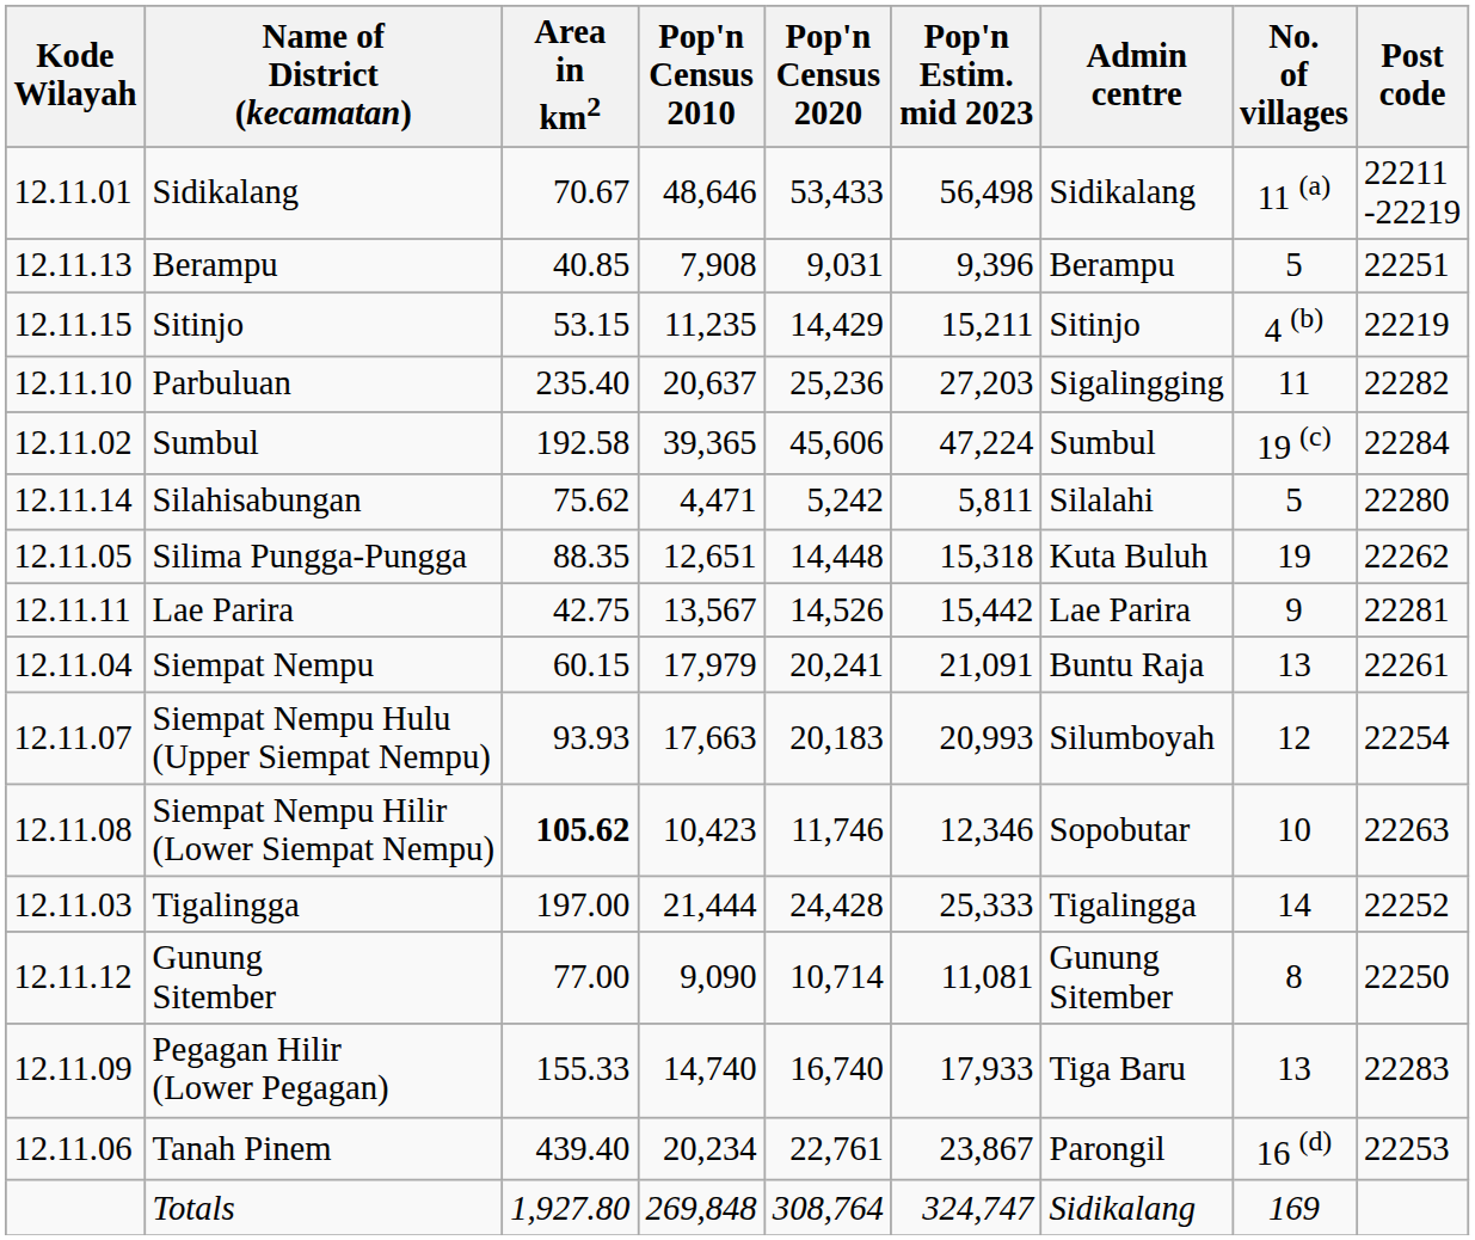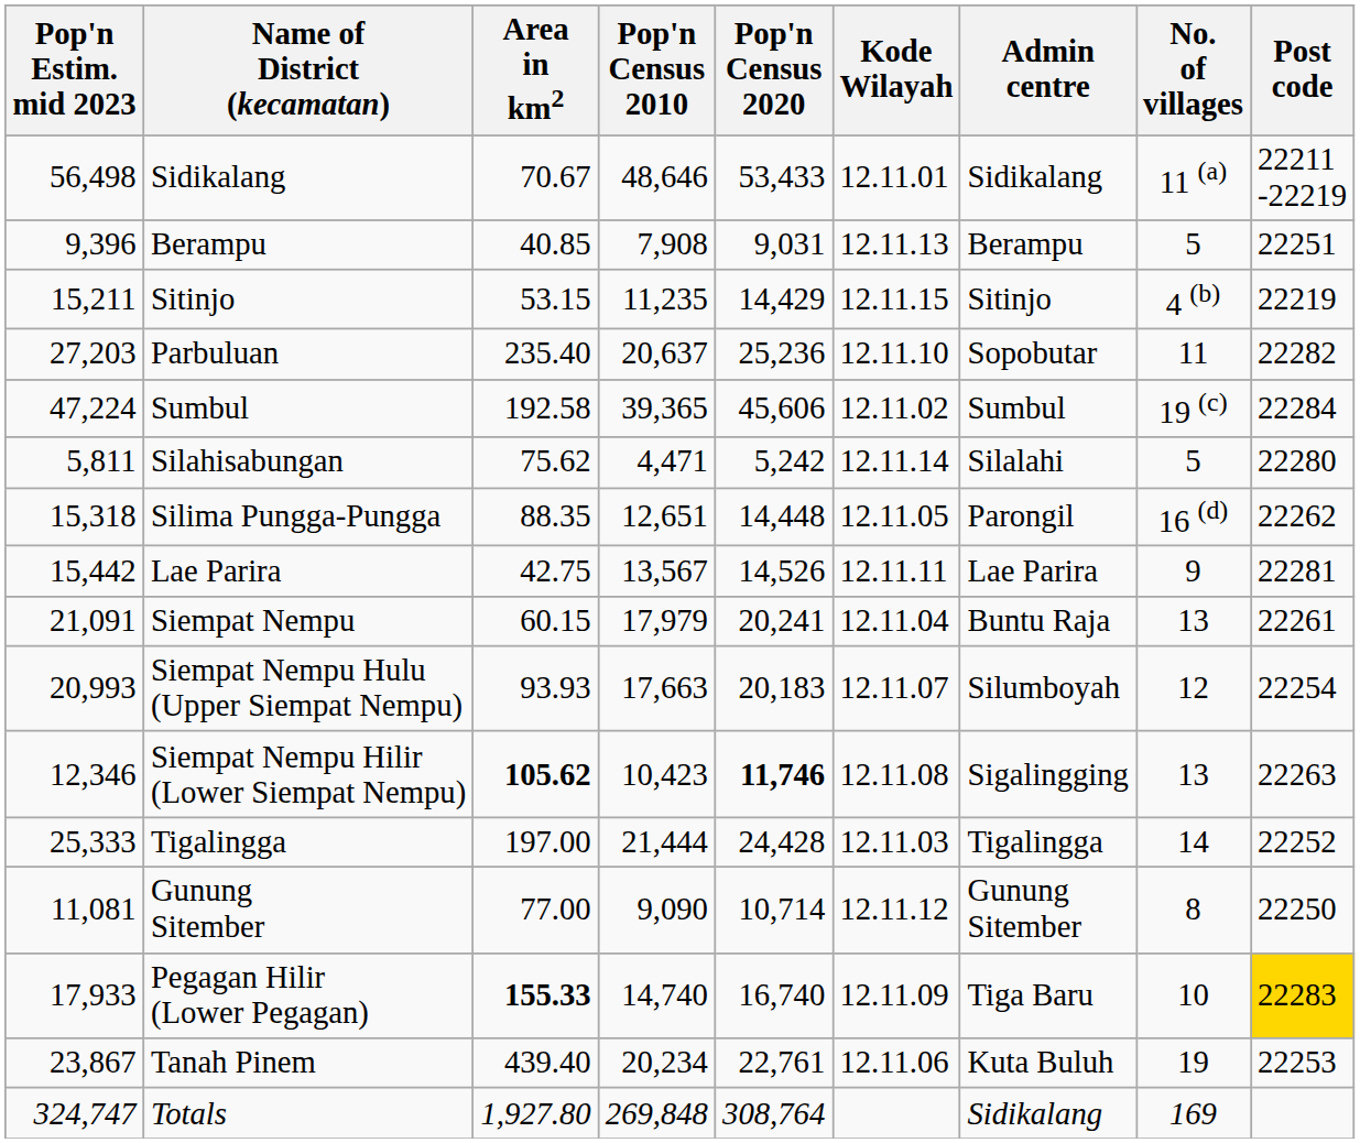 <table class="sortable wikitable">
 <tr>
-<th>Kode <br>Wilayah</th>
+<th>Pop'n<br>Estim.<br>mid 2023</th>
 <th>Name of<br>District<br>(<em>kecamatan</em>)</th>
 <th>Area<br>in <br>km<sup>2</sup></th>
 <th>Pop'n<br>Census<br>2010</th>
 <th>Pop'n<br>Census<br>2020</th>
-<th>Pop'n<br>Estim.<br>mid 2023</th>
+<th>Kode <br>Wilayah</th>
 <th>Admin<br> centre</th>
 <th>No.<br>of<br>villages</th>
 <th>Post<br>code</th>
 </tr>
 <tr>
-<td>12.11.01</td>
+<td align="right">56,498</td>
 <td>Sidikalang</td>
 <td align="right">70.67</td>
 <td align="right">48,646</td>
 <td align="right">53,433</td>
-<td align="right">56,498</td>
+<td>12.11.01</td>
 <td>Sidikalang</td>
 <td align="center">11 <sup>(a)</sup></td>
 <td>22211<br>-22219</td>
 </tr>
 <tr>
-<td>12.11.13</td>
+<td align="right">9,396</td>
 <td>Berampu</td>
 <td align="right">40.85</td>
 <td align="right">7,908</td>
 <td align="right">9,031</td>
-<td align="right">9,396</td>
+<td>12.11.13</td>
 <td>Berampu</td>
 <td align="center">5</td>
 <td>22251</td>
 </tr>
 <tr>
-<td>12.11.15</td>
+<td align="right">15,211</td>
 <td>Sitinjo</td>
 <td align="right">53.15</td>
 <td align="right">11,235</td>
 <td align="right">14,429</td>
-<td align="right">15,211</td>
+<td>12.11.15</td>
 <td>Sitinjo</td>
 <td align="center">4 <sup>(b)</sup></td>
 <td>22219</td>
 </tr>
 <tr>
-<td>12.11.10</td>
+<td align="right">27,203</td>
 <td>Parbuluan</td>
 <td align="right">235.40</td>
 <td align="right">20,637</td>
 <td align="right">25,236</td>
-<td align="right">27,203</td>
-<td>Sigalingging</td>
+<td>12.11.10</td>
+<td>Sopobutar</td>
 <td align="center">11</td>
 <td>22282</td>
 </tr>
 <tr>
-<td>12.11.02</td>
+<td align="right">47,224</td>
 <td>Sumbul</td>
 <td align="right">192.58</td>
 <td align="right">39,365</td>
 <td align="right">45,606</td>
-<td align="right">47,224</td>
+<td>12.11.02</td>
 <td>Sumbul</td>
 <td align="center">19 <sup>(c)</sup></td>
 <td>22284</td>
 </tr>
 <tr>
-<td>12.11.14</td>
+<td align="right">5,811</td>
 <td>Silahisabungan</td>
 <td align="right">75.62</td>
 <td align="right">4,471</td>
 <td align="right">5,242</td>
-<td align="right">5,811</td>
+<td>12.11.14</td>
 <td>Silalahi</td>
 <td align="center">5</td>
 <td>22280</td>
 </tr>
 <tr>
-<td>12.11.05</td>
+<td align="right">15,318</td>
 <td>Silima Pungga-Pungga</td>
 <td align="right">88.35</td>
 <td align="right">12,651</td>
 <td align="right">14,448</td>
-<td align="right">15,318</td>
-<td>Kuta Buluh</td>
-<td align="center">19</td>
+<td>12.11.05</td>
+<td>Parongil</td>
+<td align="center">16 <sup>(d)</sup></td>
 <td>22262</td>
 </tr>
 <tr>
-<td>12.11.11</td>
+<td align="right">15,442</td>
 <td>Lae Parira</td>
 <td align="right">42.75</td>
 <td align="right">13,567</td>
 <td align="right">14,526</td>
-<td align="right">15,442</td>
+<td>12.11.11</td>
 <td>Lae Parira</td>
 <td align="center">9</td>
 <td>22281</td>
 </tr>
 <tr>
-<td>12.11.04</td>
+<td align="right">21,091</td>
 <td>Siempat Nempu</td>
 <td align="right">60.15</td>
 <td align="right">17,979</td>
 <td align="right">20,241</td>
-<td align="right">21,091</td>
+<td>12.11.04</td>
 <td>Buntu Raja</td>
 <td align="center">13</td>
 <td>22261</td>
 </tr>
 <tr>
-<td>12.11.07</td>
+<td align="right">20,993</td>
 <td>Siempat Nempu Hulu <br>(Upper Siempat Nempu)</td>
 <td align="right">93.93</td>
 <td align="right">17,663</td>
 <td align="right">20,183</td>
-<td align="right">20,993</td>
+<td>12.11.07</td>
 <td>Silumboyah</td>
 <td align="center">12</td>
 <td>22254</td>
 </tr>
 <tr>
-<td>12.11.08</td>
+<td align="right">12,346</td>
 <td>Siempat Nempu Hilir <br>(Lower Siempat Nempu)</td>
 <td align="right"><strong>105.62</strong></td>
 <td align="right">10,423</td>
-<td align="right">11,746</td>
-<td align="right">12,346</td>
-<td>Sopobutar</td>
-<td align="center">10</td>
+<td align="right"><strong>11,746</strong></td>
+<td>12.11.08</td>
+<td>Sigalingging</td>
+<td align="center">13</td>
 <td>22263</td>
 </tr>
 <tr>
-<td>12.11.03</td>
+<td align="right">25,333</td>
 <td>Tigalingga</td>
 <td align="right">197.00</td>
 <td align="right">21,444</td>
 <td align="right">24,428</td>
-<td align="right">25,333</td>
+<td>12.11.03</td>
 <td>Tigalingga</td>
 <td align="center">14</td>
 <td>22252</td>
 </tr>
 <tr>
-<td>12.11.12</td>
+<td align="right">11,081</td>
 <td>Gunung <br>Sitember</td>
 <td align="right">77.00</td>
 <td align="right">9,090</td>
 <td align="right">10,714</td>
-<td align="right">11,081</td>
+<td>12.11.12</td>
 <td>Gunung <br>Sitember</td>
 <td align="center">8</td>
 <td>22250</td>
 </tr>
 <tr>
-<td>12.11.09</td>
+<td align="right">17,933</td>
 <td>Pegagan Hilir <br>(Lower Pegagan)</td>
-<td align="right">155.33</td>
+<td align="right"><strong>155.33</strong></td>
 <td align="right">14,740</td>
 <td align="right">16,740</td>
-<td align="right">17,933</td>
+<td>12.11.09</td>
 <td>Tiga Baru</td>
-<td align="center">13</td>
-<td>22283</td>
+<td align="center">10</td>
+<td style="background: gold;">22283</td>
 </tr>
 <tr>
-<td>12.11.06</td>
+<td align="right">23,867</td>
 <td>Tanah Pinem</td>
 <td align="right">439.40</td>
 <td align="right">20,234</td>
 <td align="right">22,761</td>
-<td align="right">23,867</td>
-<td>Parongil</td>
-<td align="center">16 <sup>(d)</sup></td>
+<td>12.11.06</td>
+<td>Kuta Buluh</td>
+<td align="center">19</td>
 <td>22253</td>
 </tr>
 <tr>
-<td></td>
+<td align="right"><em>324,747</em></td>
 <td><em>Totals</em></td>
 <td align="right"><em>1,927.80</em></td>
 <td align="right"><em>269,848</em></td>
 <td align="right"><em>308,764</em></td>
-<td align="right"><em>324,747</em></td>
+<td></td>
 <td><em>Sidikalang</em></td>
 <td align="center"><em>169</em></td>
 <td></td>
 </tr>
 </table>
